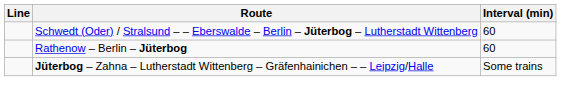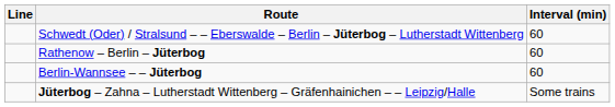 <table class="wikitable">
 <tr>
 <th>Line</th>
 <th>Route</th>
 <th>Interval (min)</th>
 </tr>
 <tr>
 <td></td>
 <td><a href='#'>Schwedt (Oder)</a> / <a href='#'>Stralsund</a> –  – <a href='#'>Eberswalde</a> – <a href='#'>Berlin</a> – <strong>Jüterbog</strong> – <a href='#'>Lutherstadt Wittenberg</a></td>
 <td>60</td>
 </tr>
 <tr>
 <td></td>
 <td><a href='#'>Rathenow</a> – Berlin – <strong>Jüterbog</strong></td>
 <td>60</td>
 </tr>
 <tr>
+<td></td>
+<td><a href='#'>Berlin-Wannsee</a> –  – <strong>Jüterbog</strong></td>
+<td>60</td>
+</tr>
+<tr>
 <td><br></td>
 <td><strong>Jüterbog</strong> – Zahna – Lutherstadt Wittenberg – Gräfenhainichen –  – <a href='#'>Leipzig</a>/<a href='#'>Halle</a></td>
 <td>Some trains</td>
 </tr>
 </table>
